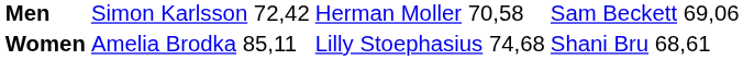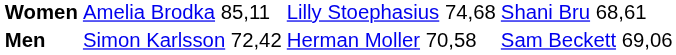 <table>
 <tr bgcolor="#cccccc">
+</tr>
+<tr>
+<th scope=row style="text-align:left"><strong>Women</strong></th>
+<td><a href='#'>Amelia Brodka</a>  85,11</td>
+<td><a href='#'>Lilly Stoephasius</a>  74,68</td>
+<td><a href='#'>Shani Bru</a>  68,61</td>
 </tr>
 <tr>
 <th scope=row style="text-align:left"><strong>Men</strong></th>
 <td><a href='#'>Simon Karlsson</a>  72,42</td>
 <td><a href='#'>Herman Moller</a>  70,58</td>
 <td><a href='#'>Sam Beckett</a>  69,06</td>
 </tr>
-<tr>
-<th scope=row style="text-align:left"><strong>Women</strong></th>
-<td><a href='#'>Amelia Brodka</a>  85,11</td>
-<td><a href='#'>Lilly Stoephasius</a>  74,68</td>
-<td><a href='#'>Shani Bru</a>  68,61</td>
-</tr>
 </table>
